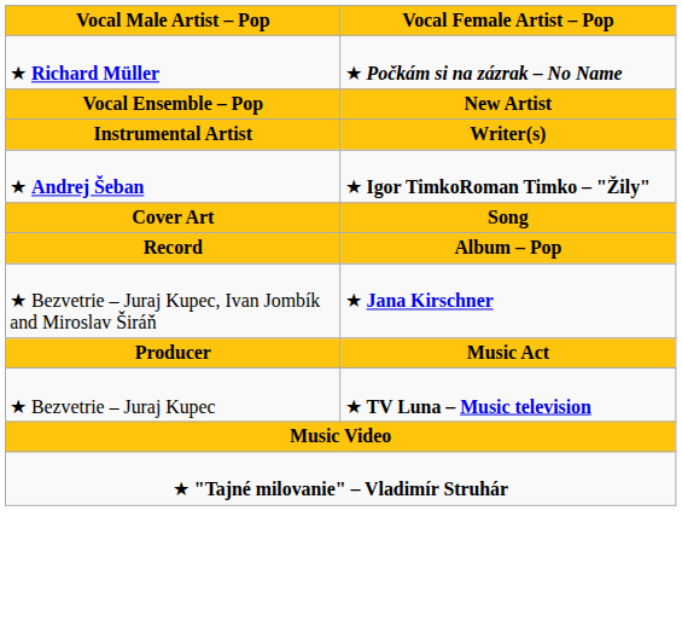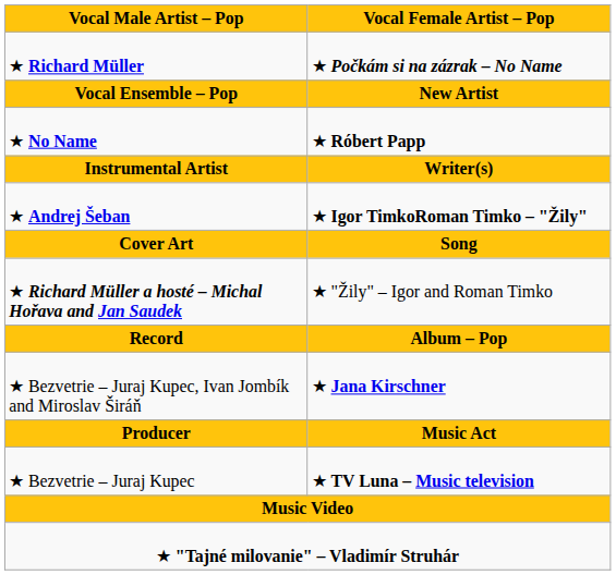 <table class=wikitable>
 <tr>
 <th style=background:#FFC40C width=273>Vocal Male Artist – Pop</th>
 <th style=background:#FFC40C width=273>Vocal Female Artist – Pop</th>
 </tr>
 <tr>
 <td scope=row valign=top><br>★ <strong><a href='#'>Richard Müller</a></strong></td>
 <td scope=row valign=top><br>★ <strong><em>Počkám si na zázrak<em> – No Name<strong></td>
 </tr>
 <tr>
 <th style=background:#FFC40C width=273>Vocal Ensemble – Pop</th>
 <th style=background:#FFC40C width=273>New Artist</th>
 </tr>
 <tr>
+<td scope=row valign=top><br>★ <strong><a href='#'>No Name</a></strong></td>
+<td scope=row valign=top><br>★ <strong>Róbert Papp</strong></td>
+</tr>
+<tr>
 <th style=background:#FFC40C width=273>Instrumental Artist</th>
 <th style=background:#FFC40C width=273>Writer(s)</th>
 </tr>
 <tr>
 <td scope=row valign=top><br>★ <strong><a href='#'>Andrej Šeban</a></strong></td>
 <td scope=row valign=top><br>★ <strong>Igor Timko</strong><strong>Roman Timko – "Žily" </strong></td>
 </tr>
 <tr>
 <th style=background:#FFC40C width=273>Cover Art</th>
 <th style=background:#FFC40C width=273>Song</th>
+</tr>
+<tr>
+<td scope=row valign=top><br>★ <strong><em>Richard Müller a hosté<em>  – Michal Hořava and <a href='#'>Jan Saudek</a><strong></td>
+<td scope=row valign=top><br>★ </strong>"Žily"  – Igor and Roman Timko<strong></td>
 </tr>
 <tr>
 <th style=background:#FFC40C width=273>Record</th>
 <th style=background:#FFC40C width=273>Album – Pop</th>
 </tr>
 <tr>
 <td scope=row valign=top><br>★ </em></strong>Bezvetrie</em>  – Juraj Kupec, Ivan Jombík and Miroslav Širáň</strong></td>
 <td scope=row valign=top><br>★ <strong><a href='#'>Jana Kirschner</a></strong></td>
 </tr>
 <tr>
 <th style=background:#FFC40C width=273>Producer</th>
 <th style=background:#FFC40C width=273>Music Act</th>
 </tr>
 <tr>
 <td scope=row valign=top><br>★ </em></strong>Bezvetrie</em>  – Juraj Kupec</strong></td>
 <td scope=row valign=top><br>★ <strong>TV Luna – <a href='#'>Music television</a></strong></td>
 </tr>
 <tr>
 <th colspan=2 style=background:#FFC40C width=546>Music Video</th>
 </tr>
 <tr>
 <td colspan=2 scope=row valign=top align=center><br>★ <strong>"Tajné milovanie"  – Vladimír Struhár</strong></td>
 </tr>
 </table>
